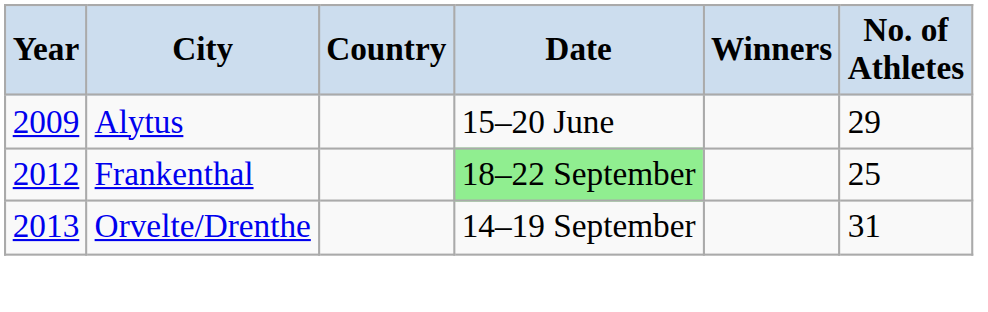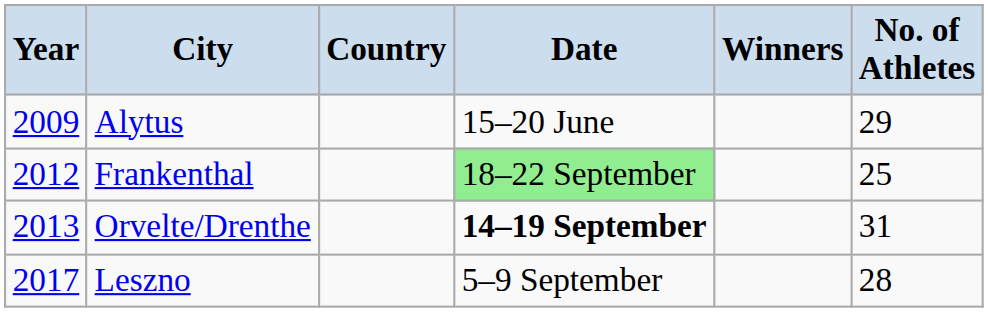 <table class="wikitable">
 <tr>
 <th style="background-color: #CCDDEE;">Year</th>
 <th style="background-color: #CCDDEE;">City</th>
 <th style="background-color: #CCDDEE;">Country</th>
 <th style="background-color: #CCDDEE;">Date</th>
 <th style="background-color: #CCDDEE;">Winners</th>
 <th style="background-color: #CCDDEE;">No. of<br>Athletes</th>
 </tr>
 <tr>
 <td><a href='#'>2009</a></td>
 <td><a href='#'>Alytus</a></td>
 <td></td>
 <td>15–20 June</td>
 <td></td>
 <td>29</td>
 </tr>
 <tr>
 <td><a href='#'>2012</a></td>
 <td><a href='#'>Frankenthal</a></td>
 <td></td>
 <td style="background: lightgreen;">18–22 September</td>
 <td></td>
 <td>25</td>
 </tr>
 <tr>
 <td><a href='#'>2013</a></td>
 <td><a href='#'>Orvelte/Drenthe</a></td>
 <td></td>
-<td>14–19 September</td>
+<td><strong>14–19 September</strong></td>
 <td></td>
 <td>31</td>
 </tr>
+<tr>
+<td><a href='#'>2017</a></td>
+<td><a href='#'>Leszno</a></td>
+<td></td>
+<td>5–9 September</td>
+<td></td>
+<td>28</td>
+</tr>
 </table>
